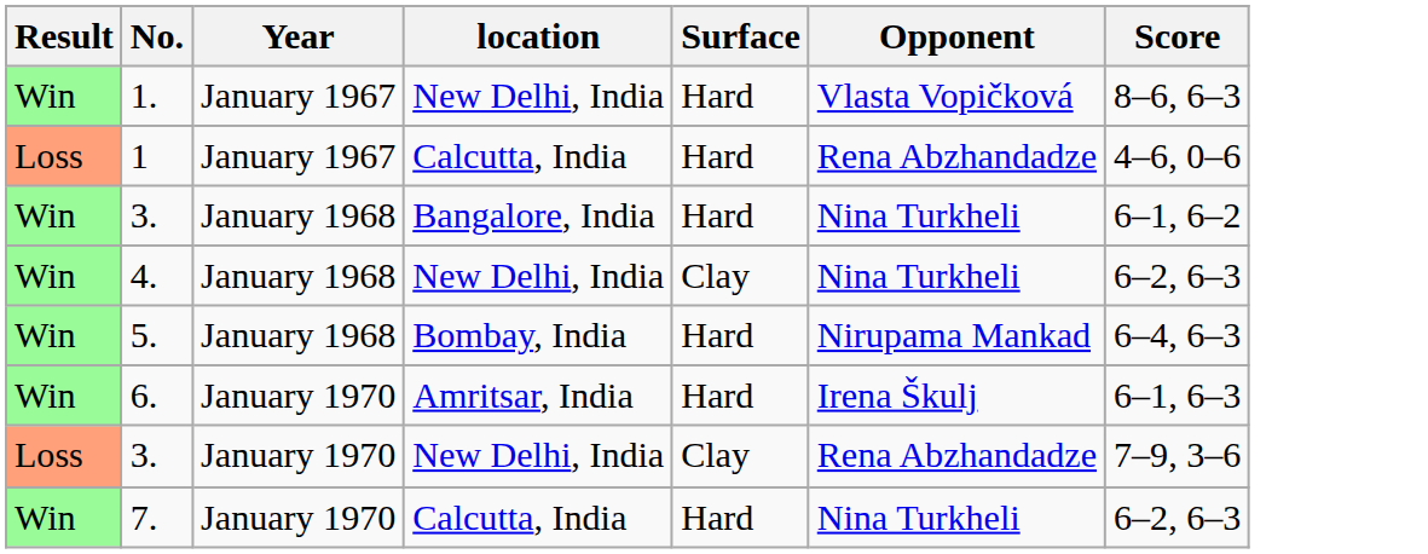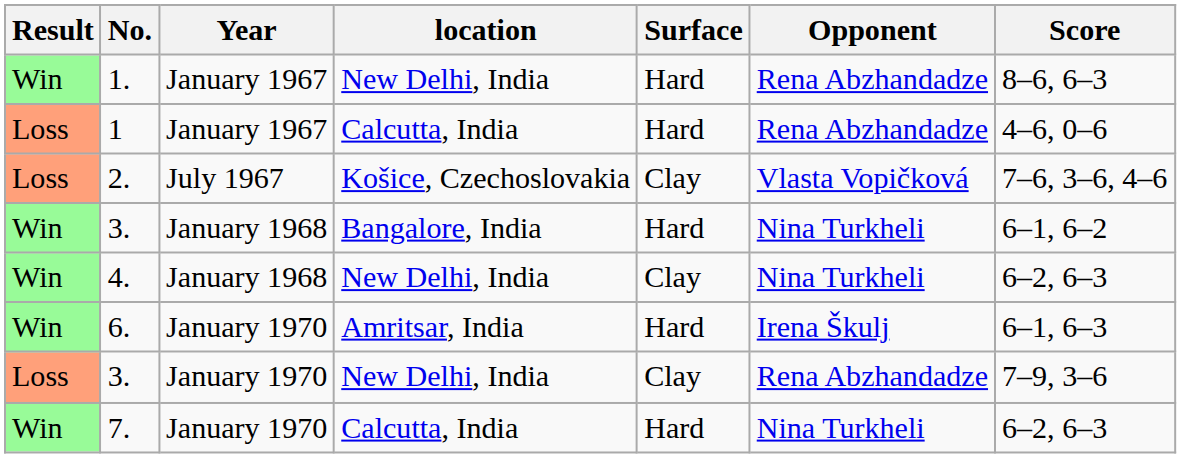 <table class="sortable wikitable" style="font-size:95%">
 <tr>
 <th>Result</th>
 <th>No.</th>
 <th>Year</th>
 <th>location</th>
 <th>Surface</th>
 <th>Opponent</th>
 <th>Score</th>
 </tr>
 <tr>
 <td style="background:#98fb98;">Win</td>
 <td>1.</td>
 <td>January 1967</td>
 <td><a href='#'>New Delhi</a>, India</td>
 <td>Hard</td>
-<td> <a href='#'>Vlasta Vopičková</a></td>
+<td> <a href='#'>Rena Abzhandadze</a></td>
 <td>8–6, 6–3</td>
 </tr>
 <tr>
 <td style="background:#ffa07a;">Loss</td>
 <td>1</td>
 <td>January 1967</td>
 <td><a href='#'>Calcutta</a>, India</td>
 <td>Hard</td>
 <td> <a href='#'>Rena Abzhandadze</a></td>
 <td>4–6, 0–6</td>
+</tr>
+<tr>
+<td style="background:#ffa07a;">Loss</td>
+<td>2.</td>
+<td>July 1967</td>
+<td><a href='#'>Košice</a>, Czechoslovakia</td>
+<td>Clay</td>
+<td> <a href='#'>Vlasta Vopičková</a></td>
+<td>7–6, 3–6, 4–6</td>
 </tr>
 <tr>
 <td style="background:#98fb98;">Win</td>
 <td>3.</td>
 <td>January 1968</td>
 <td><a href='#'>Bangalore</a>, India</td>
 <td>Hard</td>
 <td> <a href='#'>Nina Turkheli</a></td>
 <td>6–1, 6–2</td>
 </tr>
 <tr>
 <td style="background:#98fb98;">Win</td>
 <td>4.</td>
 <td>January 1968</td>
 <td><a href='#'>New Delhi</a>, India</td>
 <td>Clay</td>
 <td> <a href='#'>Nina Turkheli</a></td>
 <td>6–2, 6–3</td>
-</tr>
-<tr>
-<td style="background:#98fb98;">Win</td>
-<td>5.</td>
-<td>January 1968</td>
-<td><a href='#'>Bombay</a>, India</td>
-<td>Hard</td>
-<td> <a href='#'>Nirupama Mankad</a></td>
-<td>6–4, 6–3</td>
 </tr>
 <tr>
 <td style="background:#98fb98;">Win</td>
 <td>6.</td>
 <td>January 1970</td>
 <td><a href='#'>Amritsar</a>, India</td>
 <td>Hard</td>
 <td> <a href='#'>Irena Škulj</a></td>
 <td>6–1, 6–3</td>
 </tr>
 <tr>
 <td style="background:#ffa07a;">Loss</td>
 <td>3.</td>
 <td>January 1970</td>
 <td><a href='#'>New Delhi</a>, India</td>
 <td>Clay</td>
 <td> <a href='#'>Rena Abzhandadze</a></td>
 <td>7–9, 3–6</td>
 </tr>
 <tr>
 <td style="background:#98fb98;">Win</td>
 <td>7.</td>
 <td>January 1970</td>
 <td><a href='#'>Calcutta</a>, India</td>
 <td>Hard</td>
 <td> <a href='#'>Nina Turkheli</a></td>
 <td>6–2, 6–3</td>
 </tr>
 </table>
